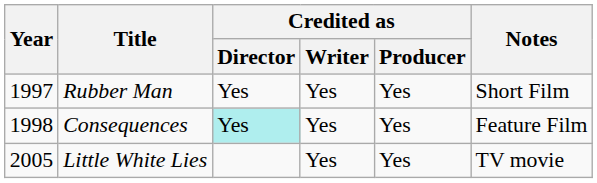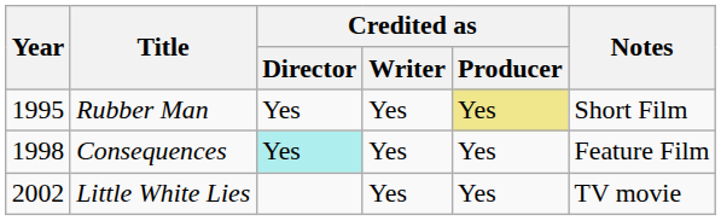 <table class="wikitable">
 <tr>
 <th rowspan="2">Year</th>
 <th rowspan="2">Title</th>
 <th colspan="3">Credited as</th>
 <th rowspan="2">Notes</th>
 </tr>
 <tr>
 <th>Director</th>
 <th>Writer</th>
 <th>Producer</th>
 </tr>
 <tr>
-<td>1997</td>
+<td>1995</td>
 <td><em>Rubber Man</em></td>
 <td>Yes</td>
 <td>Yes</td>
-<td>Yes</td>
+<td style="background: khaki;">Yes</td>
 <td>Short Film</td>
 </tr>
 <tr>
 <td>1998</td>
 <td><em>Consequences</em></td>
 <td style="background: paleturquoise;">Yes</td>
 <td>Yes</td>
 <td>Yes</td>
 <td>Feature Film</td>
 </tr>
 <tr>
-<td>2005</td>
+<td>2002</td>
 <td><em>Little White Lies</em></td>
 <td></td>
 <td>Yes</td>
 <td>Yes</td>
 <td>TV movie</td>
 </tr>
 </table>
